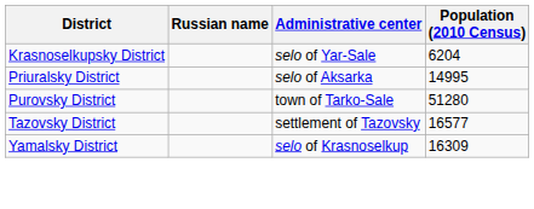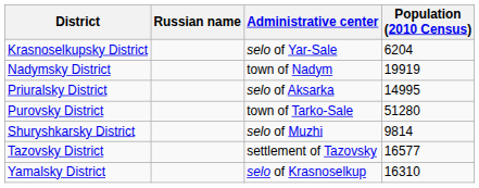 <table class="wikitable sortable">
 <tr>
 <th>District</th>
 <th>Russian name</th>
 <th><a href='#'>Administrative center</a></th>
 <th>Population<br>(<a href='#'>2010 Census</a>)</th>
 </tr>
 <tr>
 <td><a href='#'>Krasnoselkupsky District</a></td>
 <td></td>
 <td><em>selo</em> of <a href='#'>Yar-Sale</a></td>
 <td>6204</td>
 </tr>
 <tr>
+<td><a href='#'>Nadymsky District</a></td>
+<td></td>
+<td>town of <a href='#'>Nadym</a></td>
+<td>19919</td>
+</tr>
+<tr>
 <td><a href='#'>Priuralsky District</a></td>
 <td></td>
 <td><em>selo</em> of <a href='#'>Aksarka</a></td>
 <td>14995</td>
 </tr>
 <tr>
 <td><a href='#'>Purovsky District</a></td>
 <td></td>
 <td>town of <a href='#'>Tarko-Sale</a></td>
 <td>51280</td>
 </tr>
 <tr>
+<td><a href='#'>Shuryshkarsky District</a></td>
+<td></td>
+<td><em>selo</em> of <a href='#'>Muzhi</a></td>
+<td>9814</td>
+</tr>
+<tr>
 <td><a href='#'>Tazovsky District</a></td>
 <td></td>
 <td>settlement of <a href='#'>Tazovsky</a></td>
 <td>16577</td>
 </tr>
 <tr>
 <td><a href='#'>Yamalsky District</a></td>
 <td></td>
 <td><em><a href='#'>selo</a></em> of <a href='#'>Krasnoselkup</a></td>
-<td>16309</td>
+<td>16310</td>
 </tr>
 </table>
